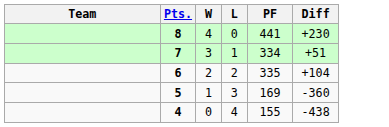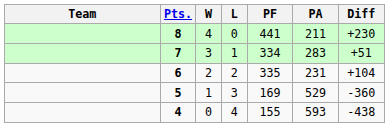 <table class=wikitable style="font-size:90%;">
 <tr align=center>
 <th width=150px>Team</th>
 <th width=30px><a href='#'>Pts.</a></th>
 <th width=20px>W</th>
 <th width=20px>L</th>
 <th width=40px>PF</th>
+<th width=40px>PA</th>
 <th width=40px>Diff</th>
 </tr>
 <tr align=center bgcolor="#ccffcc">
 <td align=left></td>
 <td><strong>8</strong></td>
 <td>4</td>
 <td>0</td>
 <td>441</td>
+<td>211</td>
 <td>+230</td>
 </tr>
 <tr align=center bgcolor="#ccffcc">
 <td align=left></td>
 <td><strong>7</strong></td>
 <td>3</td>
 <td>1</td>
 <td>334</td>
+<td>283</td>
 <td>+51</td>
 </tr>
 <tr align=center>
 <td align=left></td>
 <td><strong>6</strong></td>
 <td>2</td>
 <td>2</td>
 <td>335</td>
+<td>231</td>
 <td>+104</td>
 </tr>
 <tr align=center>
 <td align=left></td>
 <td><strong>5</strong></td>
 <td>1</td>
 <td>3</td>
 <td>169</td>
+<td>529</td>
 <td>-360</td>
 </tr>
 <tr align=center>
 <td align=left></td>
 <td><strong>4</strong></td>
 <td>0</td>
 <td>4</td>
 <td>155</td>
+<td>593</td>
 <td>-438</td>
 </tr>
 </table>
